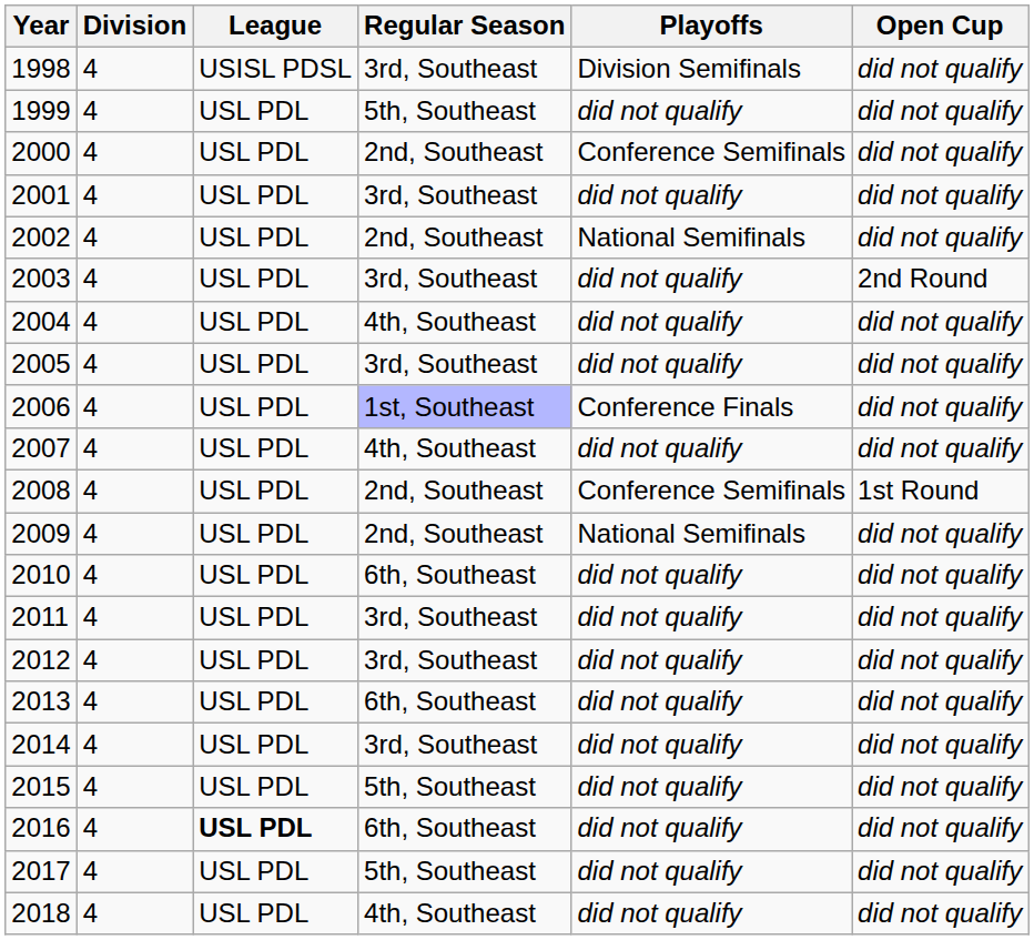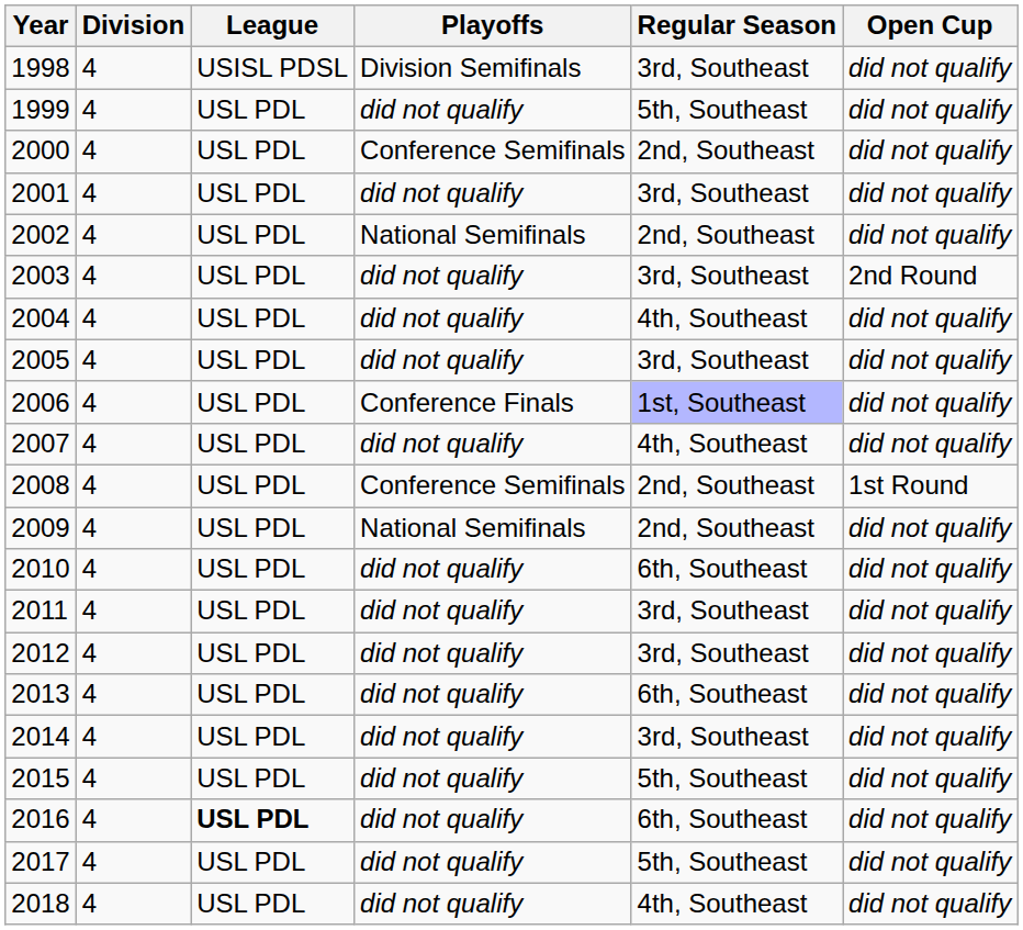 <table class="wikitable">
 <tr>
 <th>Year</th>
 <th>Division</th>
 <th>League</th>
+<th>Playoffs</th>
 <th>Regular Season</th>
-<th>Playoffs</th>
 <th>Open Cup</th>
 </tr>
 <tr>
 <td>1998</td>
 <td>4</td>
 <td>USISL PDSL</td>
+<td>Division Semifinals</td>
 <td>3rd, Southeast</td>
-<td>Division Semifinals</td>
 <td><em>did not qualify</em></td>
 </tr>
 <tr>
 <td>1999</td>
 <td>4</td>
 <td>USL PDL</td>
+<td><em>did not qualify</em></td>
 <td>5th, Southeast</td>
-<td><em>did not qualify</em></td>
 <td><em>did not qualify</em></td>
 </tr>
 <tr>
 <td>2000</td>
 <td>4</td>
 <td>USL PDL</td>
+<td>Conference Semifinals</td>
 <td>2nd, Southeast</td>
-<td>Conference Semifinals</td>
 <td><em>did not qualify</em></td>
 </tr>
 <tr>
 <td>2001</td>
 <td>4</td>
 <td>USL PDL</td>
+<td><em>did not qualify</em></td>
 <td>3rd, Southeast</td>
-<td><em>did not qualify</em></td>
 <td><em>did not qualify</em></td>
 </tr>
 <tr>
 <td>2002</td>
 <td>4</td>
 <td>USL PDL</td>
+<td>National Semifinals</td>
 <td>2nd, Southeast</td>
-<td>National Semifinals</td>
 <td><em>did not qualify</em></td>
 </tr>
 <tr>
 <td>2003</td>
 <td>4</td>
 <td>USL PDL</td>
+<td><em>did not qualify</em></td>
 <td>3rd, Southeast</td>
-<td><em>did not qualify</em></td>
 <td>2nd Round</td>
 </tr>
 <tr>
 <td>2004</td>
 <td>4</td>
 <td>USL PDL</td>
+<td><em>did not qualify</em></td>
 <td>4th, Southeast</td>
-<td><em>did not qualify</em></td>
 <td><em>did not qualify</em></td>
 </tr>
 <tr>
 <td>2005</td>
 <td>4</td>
 <td>USL PDL</td>
+<td><em>did not qualify</em></td>
 <td>3rd, Southeast</td>
-<td><em>did not qualify</em></td>
 <td><em>did not qualify</em></td>
 </tr>
 <tr>
 <td>2006</td>
 <td>4</td>
 <td>USL PDL</td>
+<td>Conference Finals</td>
 <td bgcolor="B3B7FF">1st, Southeast</td>
-<td>Conference Finals</td>
 <td><em>did not qualify</em></td>
 </tr>
 <tr>
 <td>2007</td>
 <td>4</td>
 <td>USL PDL</td>
+<td><em>did not qualify</em></td>
 <td>4th, Southeast</td>
-<td><em>did not qualify</em></td>
 <td><em>did not qualify</em></td>
 </tr>
 <tr>
 <td>2008</td>
 <td>4</td>
 <td>USL PDL</td>
+<td>Conference Semifinals</td>
 <td>2nd, Southeast</td>
-<td>Conference Semifinals</td>
 <td>1st Round</td>
 </tr>
 <tr>
 <td>2009</td>
 <td>4</td>
 <td>USL PDL</td>
+<td>National Semifinals</td>
 <td>2nd, Southeast</td>
-<td>National Semifinals</td>
 <td><em>did not qualify</em></td>
 </tr>
 <tr>
 <td>2010</td>
 <td>4</td>
 <td>USL PDL</td>
+<td><em>did not qualify</em></td>
 <td>6th, Southeast</td>
-<td><em>did not qualify</em></td>
 <td><em>did not qualify</em></td>
 </tr>
 <tr>
 <td>2011</td>
 <td>4</td>
 <td>USL PDL</td>
+<td><em>did not qualify</em></td>
 <td>3rd, Southeast</td>
-<td><em>did not qualify</em></td>
 <td><em>did not qualify</em></td>
 </tr>
 <tr>
 <td>2012</td>
 <td>4</td>
 <td>USL PDL</td>
+<td><em>did not qualify</em></td>
 <td>3rd, Southeast</td>
-<td><em>did not qualify</em></td>
 <td><em>did not qualify</em></td>
 </tr>
 <tr>
 <td>2013</td>
 <td>4</td>
 <td>USL PDL</td>
+<td><em>did not qualify</em></td>
 <td>6th, Southeast</td>
-<td><em>did not qualify</em></td>
 <td><em>did not qualify</em></td>
 </tr>
 <tr>
 <td>2014</td>
 <td>4</td>
 <td>USL PDL</td>
+<td><em>did not qualify</em></td>
 <td>3rd, Southeast</td>
-<td><em>did not qualify</em></td>
 <td><em>did not qualify</em></td>
 </tr>
 <tr>
 <td>2015</td>
 <td>4</td>
 <td>USL PDL</td>
+<td><em>did not qualify</em></td>
 <td>5th, Southeast</td>
-<td><em>did not qualify</em></td>
 <td><em>did not qualify</em></td>
 </tr>
 <tr>
 <td>2016</td>
 <td>4</td>
 <td><strong>USL PDL</strong></td>
+<td><em>did not qualify</em></td>
 <td>6th, Southeast</td>
-<td><em>did not qualify</em></td>
 <td><em>did not qualify</em></td>
 </tr>
 <tr>
 <td>2017</td>
 <td>4</td>
 <td>USL PDL</td>
+<td><em>did not qualify</em></td>
 <td>5th, Southeast</td>
-<td><em>did not qualify</em></td>
 <td><em>did not qualify</em></td>
 </tr>
 <tr>
 <td>2018</td>
 <td>4</td>
 <td>USL PDL</td>
+<td><em>did not qualify</em></td>
 <td>4th, Southeast</td>
-<td><em>did not qualify</em></td>
 <td><em>did not qualify</em></td>
 </tr>
 </table>
